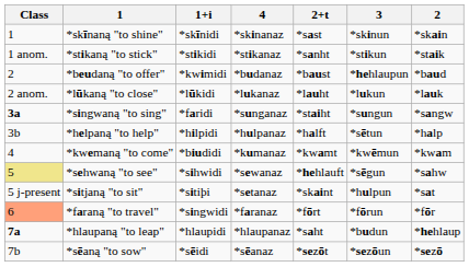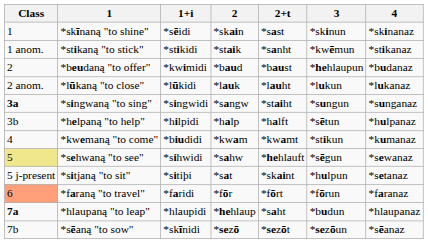 <table class="wikitable">
 <tr>
 <th>Class</th>
 <th>1</th>
 <th>1+i</th>
-<th>4</th>
+<th>2</th>
 <th>2+t</th>
 <th>3</th>
-<th>2</th>
+<th>4</th>
 </tr>
 <tr>
 <td>1</td>
 <td>*sk<strong>ī</strong>naną "to shine"</td>
-<td>*sk<strong>ī</strong>nidi</td>
-<td>*sk<strong>i</strong>nanaz</td>
+<td>*s<strong>ē</strong>idi</td>
+<td>*sk<strong>ai</strong>n</td>
 <td>*s<strong>a</strong>st</td>
 <td>*sk<strong>i</strong>nun</td>
-<td>*sk<strong>ai</strong>n</td>
+<td>*sk<strong>i</strong>nanaz</td>
 </tr>
 <tr>
 <td>1 anom.</td>
 <td>*st<strong>i</strong>kaną "to stick"</td>
 <td>*st<strong>i</strong>kidi</td>
+<td>*st<strong>ai</strong>k</td>
+<td>*s<strong>a</strong>nht</td>
+<td>*kw<strong>ē</strong>mun</td>
 <td>*st<strong>i</strong>kanaz</td>
-<td>*s<strong>a</strong>nht</td>
-<td>*st<strong>i</strong>kun</td>
-<td>*st<strong>ai</strong>k</td>
 </tr>
 <tr>
 <td>2</td>
 <td>*b<strong>eu</strong>daną "to offer"</td>
 <td>*kw<strong>i</strong>midi</td>
-<td>*b<strong>u</strong>danaz</td>
+<td>*b<strong>au</strong>d</td>
 <td>*b<strong>au</strong>st</td>
 <td>*<strong>he</strong>hlaupun</td>
-<td>*b<strong>au</strong>d</td>
+<td>*b<strong>u</strong>danaz</td>
 </tr>
 <tr>
 <td>2 anom.</td>
 <td>*l<strong>ū</strong>kaną "to close"</td>
 <td>*l<strong>ū</strong>kidi</td>
-<td>*l<strong>u</strong>kanaz</td>
+<td>*l<strong>au</strong>k</td>
 <td>*l<strong>au</strong>ht</td>
 <td>*l<strong>u</strong>kun</td>
-<td>*l<strong>au</strong>k</td>
+<td>*l<strong>u</strong>kanaz</td>
 </tr>
 <tr>
 <td><strong>3a</strong></td>
 <td>*s<strong>i</strong>ngwaną "to sing"</td>
-<td>*f<strong>a</strong>ridi</td>
-<td>*s<strong>u</strong>nganaz</td>
+<td>*s<strong>i</strong>ngwidi</td>
+<td>*s<strong>a</strong>ngw</td>
 <td>*st<strong>ai</strong>ht</td>
 <td>*s<strong>u</strong>ngun</td>
-<td>*s<strong>a</strong>ngw</td>
+<td>*s<strong>u</strong>nganaz</td>
 </tr>
 <tr>
 <td>3b</td>
 <td>*h<strong>e</strong>lpaną "to help"</td>
 <td>*h<strong>i</strong>lpidi</td>
-<td>*h<strong>u</strong>lpanaz</td>
+<td>*h<strong>a</strong>lp</td>
 <td>*h<strong>a</strong>lft</td>
 <td>*s<strong>ē</strong>tun</td>
-<td>*h<strong>a</strong>lp</td>
+<td>*h<strong>u</strong>lpanaz</td>
 </tr>
 <tr>
 <td>4</td>
 <td>*kw<strong>e</strong>maną "to come"</td>
 <td>*b<strong>iu</strong>didi</td>
+<td>*kw<strong>a</strong>m</td>
+<td>*kw<strong>a</strong>mt</td>
+<td>*st<strong>i</strong>kun</td>
 <td>*k<strong>u</strong>manaz</td>
-<td>*kw<strong>a</strong>mt</td>
-<td>*kw<strong>ē</strong>mun</td>
-<td>*kw<strong>a</strong>m</td>
 </tr>
 <tr>
 <td style="background: khaki;">5</td>
 <td>*s<strong>e</strong>hwaną "to see"</td>
 <td>*s<strong>i</strong>hwidi</td>
-<td>*s<strong>e</strong>wanaz</td>
+<td>*s<strong>a</strong>hw</td>
 <td>*<strong>he</strong>hlauft</td>
 <td>*s<strong>ē</strong>gun</td>
-<td>*s<strong>a</strong>hw</td>
+<td>*s<strong>e</strong>wanaz</td>
 </tr>
 <tr>
 <td>5 j-present</td>
 <td>*s<strong>i</strong>tjaną "to sit"</td>
 <td>*s<strong>i</strong>tiþi</td>
-<td>*s<strong>e</strong>tanaz</td>
+<td>*s<strong>a</strong>t</td>
 <td>*sk<strong>ai</strong>nt</td>
 <td>*h<strong>u</strong>lpun</td>
-<td>*s<strong>a</strong>t</td>
+<td>*s<strong>e</strong>tanaz</td>
 </tr>
 <tr>
 <td style="background: lightsalmon;">6</td>
 <td>*f<strong>a</strong>raną "to travel"</td>
-<td>*s<strong>i</strong>ngwidi</td>
-<td>*f<strong>a</strong>ranaz</td>
+<td>*f<strong>a</strong>ridi</td>
+<td>*f<strong>ō</strong>r</td>
 <td>*f<strong>ō</strong>rt</td>
 <td>*f<strong>ō</strong>run</td>
-<td>*f<strong>ō</strong>r</td>
+<td>*f<strong>a</strong>ranaz</td>
 </tr>
 <tr>
 <td><strong>7a</strong></td>
 <td>*hlaupaną "to leap"</td>
 <td>*hlaupidi</td>
-<td>*hlaupanaz</td>
+<td>*<strong>he</strong>hlaup</td>
 <td>*s<strong>a</strong>ht</td>
 <td>*b<strong>u</strong>dun</td>
-<td>*<strong>he</strong>hlaup</td>
+<td>*hlaupanaz</td>
 </tr>
 <tr>
 <td>7b</td>
 <td>*s<strong>ē</strong>aną "to sow"</td>
-<td>*s<strong>ē</strong>idi</td>
-<td>*s<strong>ē</strong>anaz</td>
+<td>*sk<strong>ī</strong>nidi</td>
+<td>*<strong>se</strong>z<strong>ō</strong></td>
 <td>*<strong>se</strong>z<strong>ō</strong>t</td>
 <td>*<strong>se</strong>z<strong>ō</strong>un</td>
-<td>*<strong>se</strong>z<strong>ō</strong></td>
+<td>*s<strong>ē</strong>anaz</td>
 </tr>
 </table>
